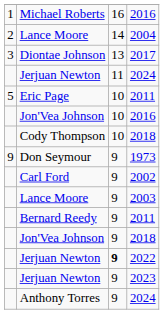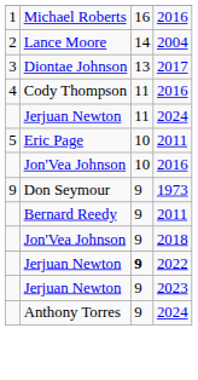 <table class="wikitable">
 <tr>
 </tr>
 <tr>
 <td>1</td>
 <td><a href='#'>Michael Roberts</a></td>
 <td>16</td>
 <td><a href='#'>2016</a></td>
 </tr>
 <tr>
 <td>2</td>
 <td><a href='#'>Lance Moore</a></td>
 <td>14</td>
 <td><a href='#'>2004</a></td>
 </tr>
 <tr>
 <td>3</td>
 <td><a href='#'>Diontae Johnson</a></td>
 <td>13</td>
 <td><a href='#'>2017</a></td>
 </tr>
 <tr>
+<td>4</td>
+<td>Cody Thompson</td>
+<td>11</td>
+<td><a href='#'>2016</a></td>
+</tr>
+<tr>
 <td></td>
 <td><a href='#'>Jerjuan Newton</a></td>
 <td>11</td>
 <td><a href='#'>2024</a></td>
 </tr>
 <tr>
 <td>5</td>
 <td><a href='#'>Eric Page</a></td>
 <td>10</td>
 <td><a href='#'>2011</a></td>
 </tr>
 <tr>
 <td></td>
 <td><a href='#'>Jon'Vea Johnson</a></td>
 <td>10</td>
 <td><a href='#'>2016</a></td>
 </tr>
 <tr>
-<td></td>
-<td>Cody Thompson</td>
-<td>10</td>
-<td><a href='#'>2018</a></td>
-</tr>
-<tr>
 <td>9</td>
 <td>Don Seymour</td>
 <td>9</td>
 <td><a href='#'>1973</a></td>
-</tr>
-<tr>
-<td></td>
-<td><a href='#'>Carl Ford</a></td>
-<td>9</td>
-<td><a href='#'>2002</a></td>
-</tr>
-<tr>
-<td></td>
-<td><a href='#'>Lance Moore</a></td>
-<td>9</td>
-<td><a href='#'>2003</a></td>
 </tr>
 <tr>
 <td></td>
 <td><a href='#'>Bernard Reedy</a></td>
 <td>9</td>
 <td><a href='#'>2011</a></td>
 </tr>
 <tr>
 <td></td>
 <td><a href='#'>Jon'Vea Johnson</a></td>
 <td>9</td>
 <td><a href='#'>2018</a></td>
 </tr>
 <tr>
 <td></td>
 <td><a href='#'>Jerjuan Newton</a></td>
 <td><strong>9</strong></td>
 <td><a href='#'>2022</a></td>
 </tr>
 <tr>
 <td></td>
 <td><a href='#'>Jerjuan Newton</a></td>
 <td>9</td>
 <td><a href='#'>2023</a></td>
 </tr>
 <tr>
 <td></td>
 <td>Anthony Torres</td>
 <td>9</td>
 <td><a href='#'>2024</a></td>
 </tr>
 </table>
